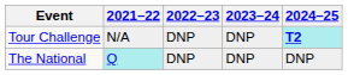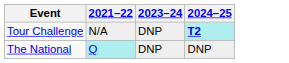 <table class="wikitable" border="1">
 <tr>
 <th>Event</th>
 <th><a href='#'>2021–22</a></th>
-<th><a href='#'>2022–23</a></th>
 <th><a href='#'>2023–24</a></th>
 <th><a href='#'>2024–25</a></th>
 </tr>
 <tr>
 <td><a href='#'>Tour Challenge</a></td>
 <td style="background:#EFEFEF;">N/A</td>
-<td style="background:#EFEFEF;">DNP</td>
 <td style="background:#EFEFEF;">DNP</td>
 <td style="background:#afeeee;"><strong><a href='#'>T2</a></strong></td>
 </tr>
 <tr>
 <td><a href='#'>The National</a></td>
 <td style="background:#afeeee;"><a href='#'>Q</a></td>
 <td style="background:#EFEFEF;">DNP</td>
 <td style="background:#EFEFEF;">DNP</td>
-<td style="background:#EFEFEF;">DNP</td>
 </tr>
 </table>
